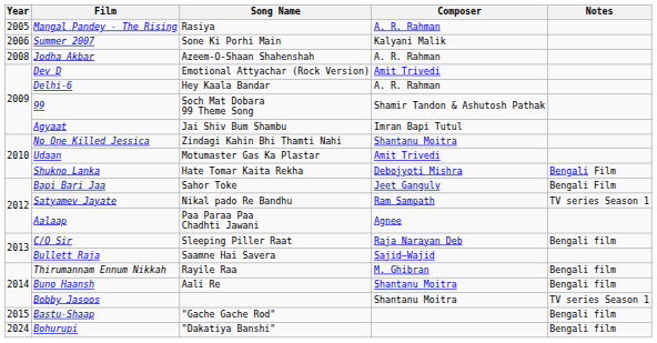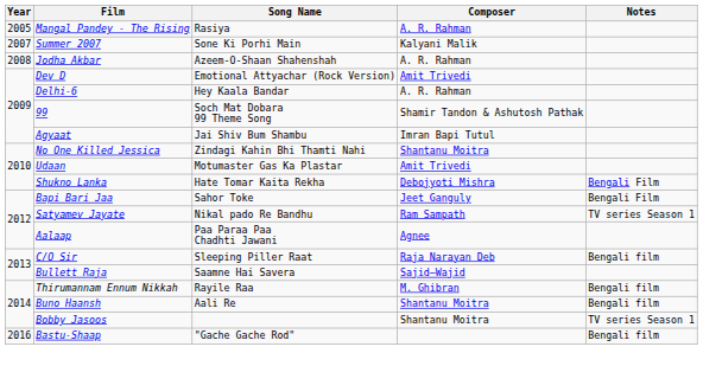 <table class="wikitable" style="font-size: 95%;">
 <tr>
 <th>Year</th>
 <th>Film</th>
 <th>Song Name</th>
 <th>Composer</th>
 <th>Notes</th>
 </tr>
 <tr>
 <td>2005</td>
 <td><em><a href='#'>Mangal Pandey - The Rising</a></em></td>
 <td>Rasiya</td>
 <td><a href='#'>A. R. Rahman</a></td>
 <td></td>
 </tr>
 <tr>
-<td>2006</td>
+<td>2007</td>
 <td><em><a href='#'>Summer 2007</a></em></td>
 <td>Sone Ki Porhi Main</td>
 <td>Kalyani Malik</td>
 <td></td>
 </tr>
 <tr>
 <td>2008</td>
 <td><em><a href='#'>Jodha Akbar</a></em></td>
 <td>Azeem-O-Shaan Shahenshah</td>
 <td>A. R. Rahman</td>
 <td></td>
 </tr>
 <tr>
 <td rowspan="4">2009</td>
 <td><em><a href='#'>Dev D</a></em></td>
 <td>Emotional Attyachar (Rock Version)</td>
 <td><a href='#'>Amit Trivedi</a></td>
 <td></td>
 </tr>
 <tr>
 <td><em><a href='#'>Delhi-6</a></em></td>
 <td>Hey Kaala Bandar</td>
 <td>A. R. Rahman</td>
 <td></td>
 </tr>
 <tr>
 <td><em><a href='#'>99</a></em></td>
 <td>Soch Mat Dobara<br>99 Theme Song</td>
 <td>Shamir Tandon & Ashutosh Pathak</td>
 <td></td>
 </tr>
 <tr>
 <td><em><a href='#'>Agyaat</a></em></td>
 <td>Jai Shiv Bum Shambu</td>
 <td>Imran Bapi Tutul</td>
 <td></td>
 </tr>
 <tr>
 <td rowspan="3">2010</td>
 <td><em><a href='#'>No One Killed Jessica</a></em></td>
 <td>Zindagi Kahin Bhi Thamti Nahi</td>
 <td><a href='#'>Shantanu Moitra</a></td>
 <td></td>
 </tr>
 <tr>
 <td><em><a href='#'>Udaan</a></em></td>
 <td>Motumaster Gas Ka Plastar</td>
 <td><a href='#'>Amit Trivedi</a></td>
 <td></td>
 </tr>
 <tr>
 <td><em><a href='#'>Shukno Lanka</a></em></td>
 <td>Hate Tomar Kaita Rekha</td>
 <td><a href='#'>Debojyoti Mishra</a></td>
 <td><a href='#'>Bengali</a> Film</td>
 </tr>
 <tr>
 <td rowspan="3">2012</td>
 <td><em><a href='#'>Bapi Bari Jaa</a></em></td>
 <td>Sahor Toke</td>
 <td><a href='#'>Jeet Ganguly</a></td>
 <td>Bengali Film</td>
 </tr>
 <tr>
 <td><em><a href='#'>Satyamev Jayate</a></em></td>
 <td>Nikal pado Re Bandhu</td>
 <td><a href='#'>Ram Sampath</a></td>
 <td>TV series Season 1</td>
 </tr>
 <tr>
 <td><em><a href='#'>Aalaap</a></em></td>
 <td>Paa Paraa Paa<br>Chadhti Jawani</td>
 <td><a href='#'>Agnee</a></td>
 <td></td>
 </tr>
 <tr>
 <td rowspan="2">2013</td>
 <td><em><a href='#'>C/O Sir</a></em></td>
 <td>Sleeping Piller Raat</td>
 <td><a href='#'>Raja Narayan Deb</a></td>
 <td>Bengali film</td>
 </tr>
 <tr>
 <td><em><a href='#'>Bullett Raja</a></em></td>
 <td>Saamne Hai Savera</td>
 <td><a href='#'>Sajid–Wajid</a></td>
 <td></td>
 </tr>
 <tr>
 <td rowspan="3">2014</td>
 <td><em>Thirumannam Ennum Nikkah</em></td>
 <td>Rayile Raa</td>
 <td><a href='#'>M. Ghibran</a></td>
 <td>Bengali film</td>
 </tr>
 <tr>
 <td><em><a href='#'>Buno Haansh</a></em></td>
 <td>Aali Re</td>
 <td><a href='#'>Shantanu Moitra</a></td>
 <td>Bengali film</td>
 </tr>
 <tr>
 <td><em><a href='#'>Bobby Jasoos</a></em></td>
 <td></td>
 <td>Shantanu Moitra</td>
 <td>TV series Season 1</td>
 </tr>
 <tr>
-<td>2015</td>
+<td>2016</td>
 <td><em><a href='#'>Bastu-Shaap</a></em></td>
 <td>"Gache Gache Rod"</td>
 <td></td>
 <td>Bengali film</td>
 </tr>
-<tr>
-<td>2024</td>
-<td><em><a href='#'>Bohurupi</a></em></td>
-<td>"Dakatiya Banshi"</td>
-<td></td>
-<td>Bengali film</td>
-</tr>
 </table>
